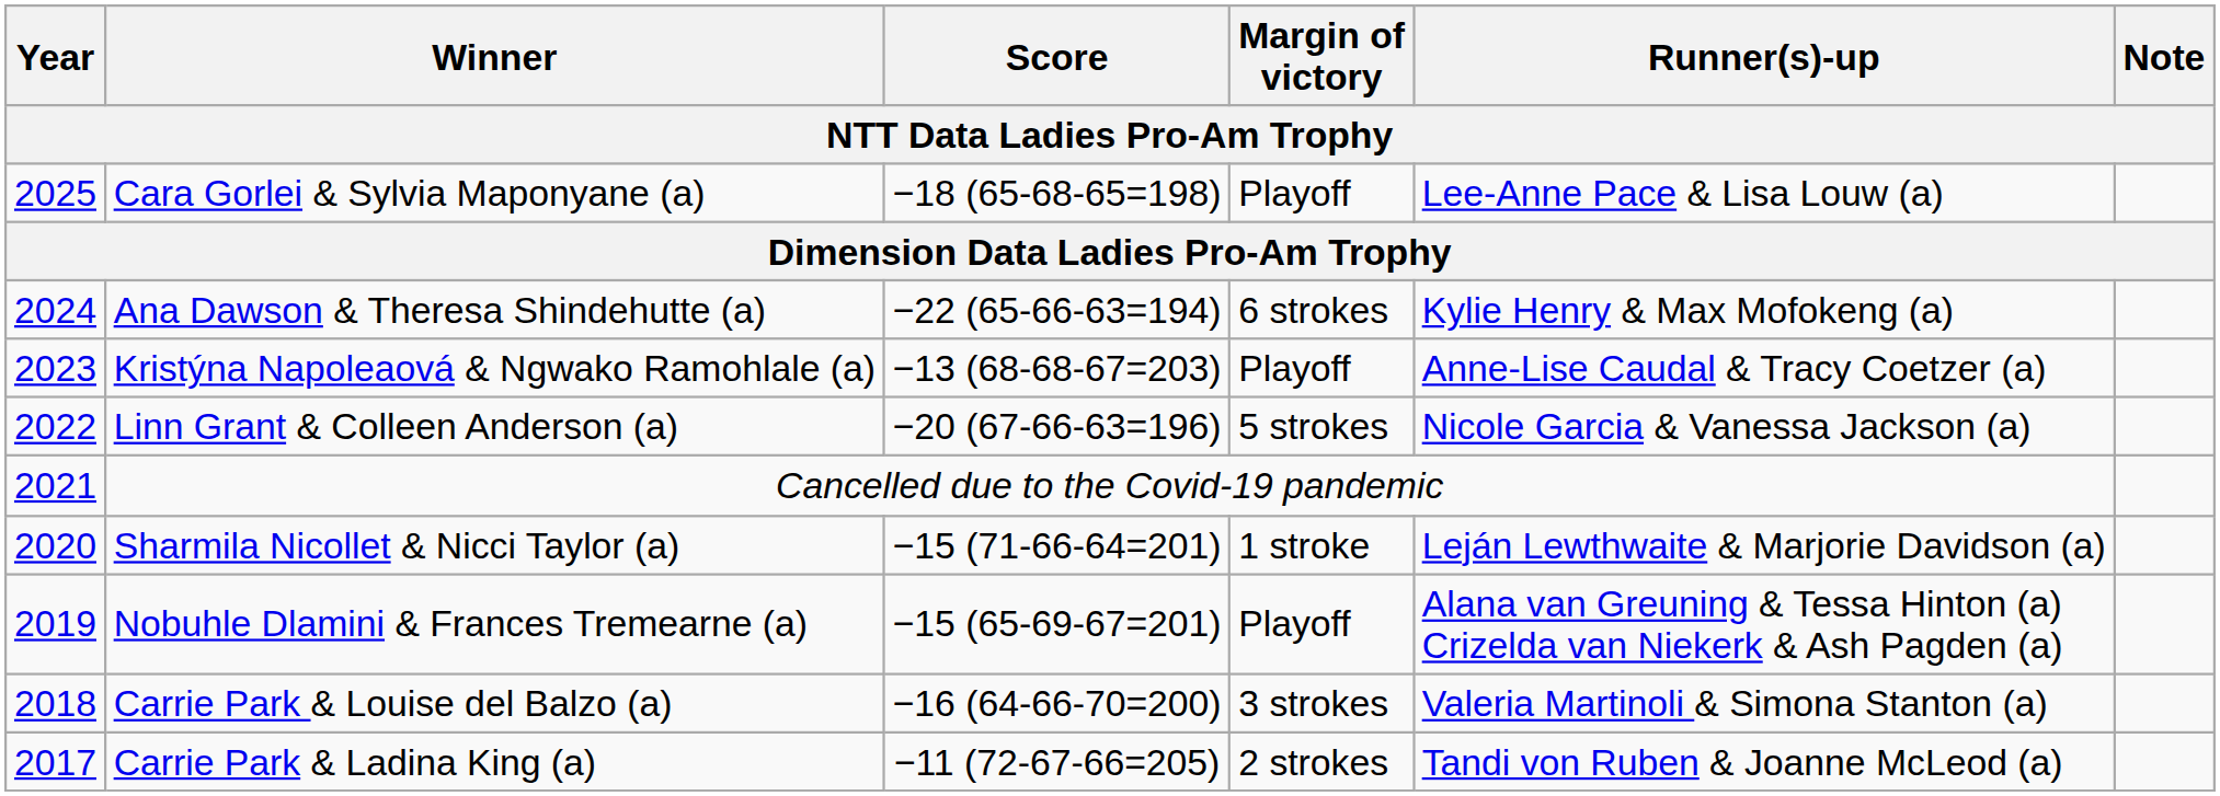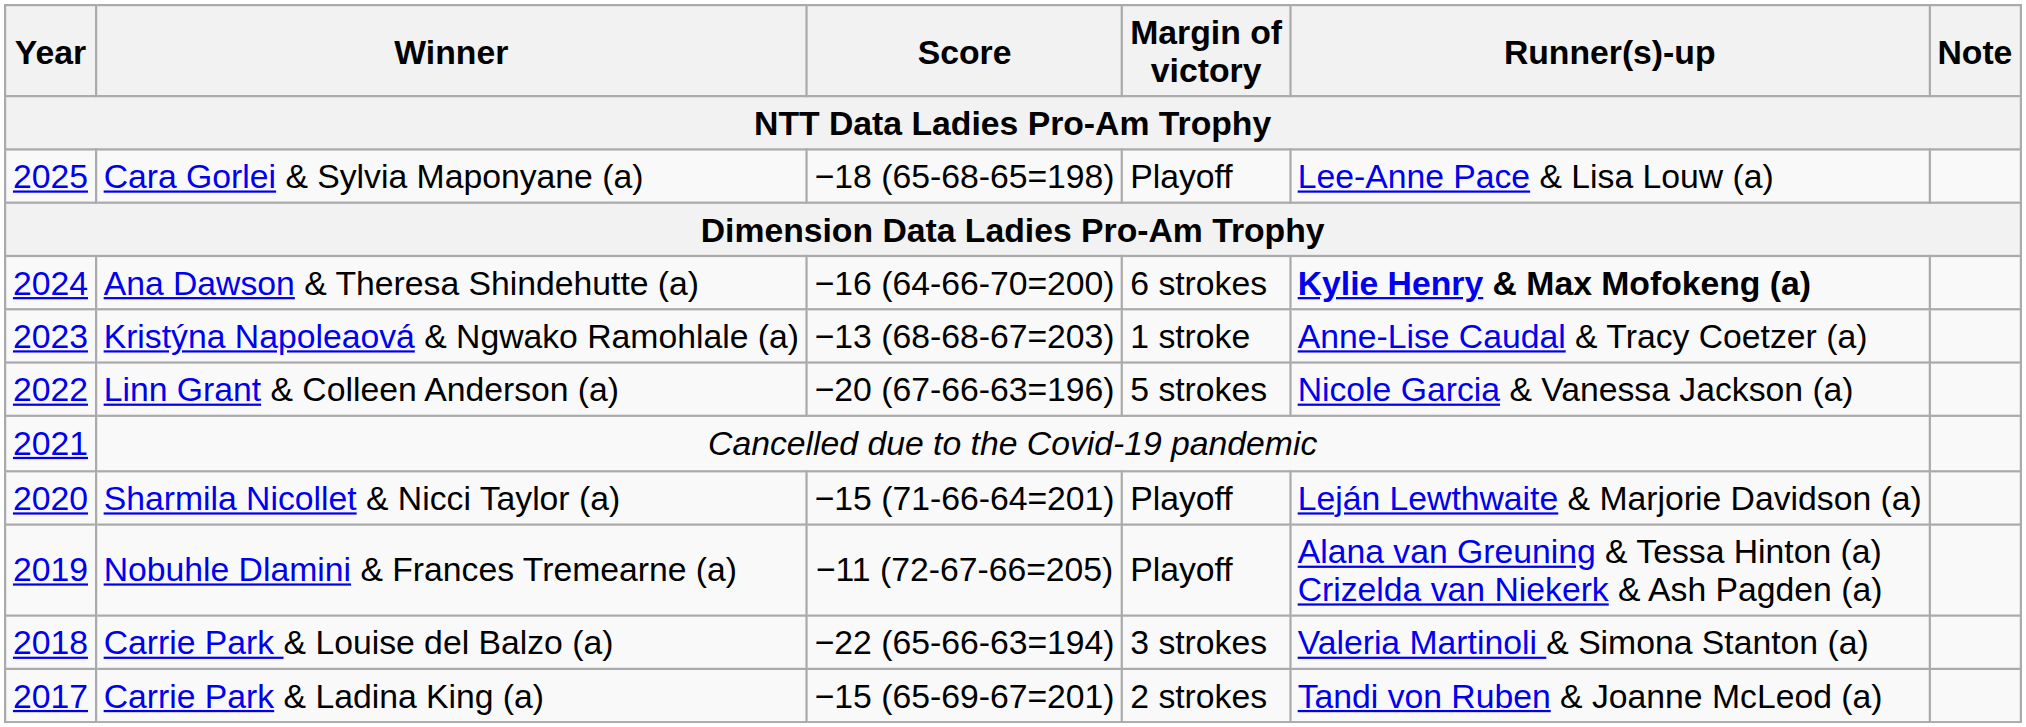 <table class=wikitable style="font-size:95%">
 <tr>
 <th>Year</th>
 <th>Winner</th>
 <th>Score</th>
 <th>Margin of<br>victory</th>
 <th>Runner(s)-up</th>
 <th>Note</th>
 </tr>
 <tr>
 <th colspan=6>NTT Data Ladies Pro-Am Trophy</th>
 </tr>
 <tr>
 <td><a href='#'>2025</a></td>
 <td> <a href='#'>Cara Gorlei</a> & Sylvia Maponyane (a)</td>
 <td align=center>−18 (65-68-65=198)</td>
 <td>Playoff</td>
 <td> <a href='#'>Lee-Anne Pace</a> & Lisa Louw  (a)</td>
 </tr>
 <tr>
 <th colspan=6>Dimension Data Ladies Pro-Am Trophy</th>
 </tr>
 <tr>
 <td><a href='#'>2024</a></td>
 <td> <a href='#'>Ana Dawson</a> & Theresa Shindehutte (a)</td>
-<td align=center>−22 (65-66-63=194)</td>
+<td align=center>−16 (64-66-70=200)</td>
 <td>6 strokes</td>
-<td> <a href='#'>Kylie Henry</a> & Max Mofokeng  (a)</td>
+<td><strong> <a href='#'>Kylie Henry</a> & Max Mofokeng  (a)</strong></td>
 </tr>
 <tr>
 <td><a href='#'>2023</a></td>
 <td> <a href='#'>Kristýna Napoleaová</a> & Ngwako Ramohlale (a)</td>
 <td align=center>−13 (68-68-67=203)</td>
-<td>Playoff</td>
+<td>1 stroke</td>
 <td> <a href='#'>Anne-Lise Caudal</a> & Tracy Coetzer  (a)</td>
 <td></td>
 </tr>
 <tr>
 <td><a href='#'>2022</a></td>
 <td> <a href='#'>Linn Grant</a> & Colleen Anderson (a)</td>
 <td align=center>−20 (67-66-63=196)</td>
 <td>5 strokes</td>
 <td> <a href='#'>Nicole Garcia</a> &  Vanessa Jackson (a)</td>
 <td></td>
 </tr>
 <tr>
 <td><a href='#'>2021</a></td>
 <td colspan=4 align=center><em>Cancelled due to the Covid-19 pandemic</em></td>
 <td></td>
 </tr>
 <tr>
 <td><a href='#'>2020</a></td>
 <td> <a href='#'>Sharmila Nicollet</a> & Nicci Taylor (a)</td>
 <td align=center>−15 (71-66-64=201)</td>
-<td>1 stroke</td>
+<td>Playoff</td>
 <td> <a href='#'>Leján Lewthwaite</a> & Marjorie Davidson (a)</td>
 <td></td>
 </tr>
 <tr>
 <td><a href='#'>2019</a></td>
 <td> <a href='#'>Nobuhle Dlamini</a> & Frances Tremearne (a)</td>
-<td align=center>−15 (65-69-67=201)</td>
+<td align=center>−11 (72-67-66=205)</td>
 <td>Playoff</td>
 <td> <a href='#'>Alana van Greuning</a> & Tessa Hinton (a)<br> <a href='#'>Crizelda van Niekerk</a> & Ash Pagden (a)</td>
 <td></td>
 </tr>
 <tr>
 <td><a href='#'>2018</a></td>
 <td> <a href='#'>Carrie Park </a> & Louise del Balzo (a)</td>
-<td align=center>−16 (64-66-70=200)</td>
+<td align=center>−22 (65-66-63=194)</td>
 <td>3 strokes</td>
 <td> <a href='#'>Valeria Martinoli </a> & Simona Stanton (a)</td>
 <td></td>
 </tr>
 <tr>
 <td><a href='#'>2017</a></td>
 <td> <a href='#'>Carrie Park</a> & Ladina King (a)</td>
-<td align=center>−11 (72-67-66=205)</td>
+<td align=center>−15 (65-69-67=201)</td>
 <td>2 strokes</td>
 <td> <a href='#'>Tandi von Ruben</a> & Joanne McLeod (a)</td>
 <td></td>
 </tr>
 </table>
